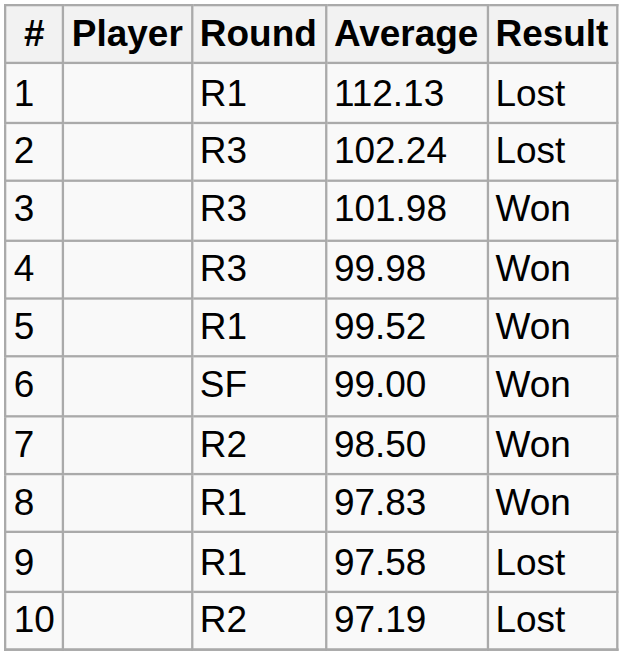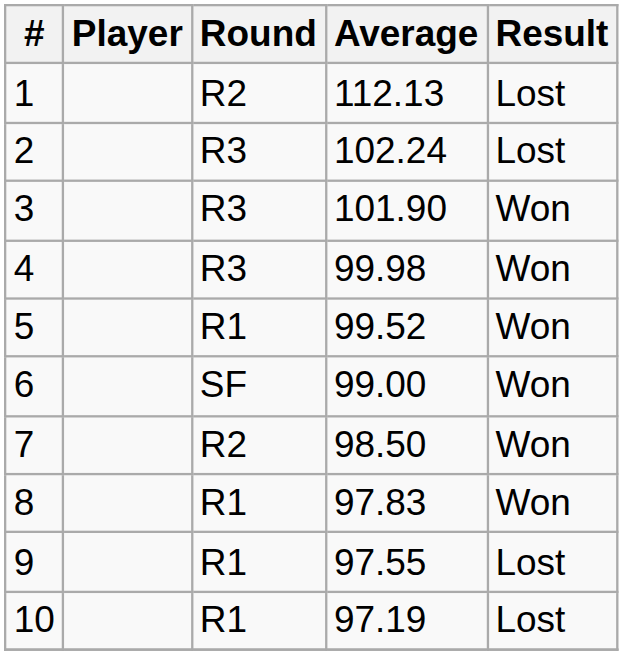 <table class ="wikitable sortable">
 <tr>
 <th>#</th>
 <th>Player</th>
 <th>Round</th>
 <th>Average</th>
 <th>Result</th>
 </tr>
 <tr>
 <td>1</td>
 <td></td>
-<td>R1</td>
+<td>R2</td>
 <td>112.13</td>
 <td>Lost</td>
 </tr>
 <tr>
 <td>2</td>
 <td></td>
 <td>R3</td>
 <td>102.24</td>
 <td>Lost</td>
 </tr>
 <tr>
 <td>3</td>
 <td></td>
 <td>R3</td>
-<td>101.98</td>
+<td>101.90</td>
 <td>Won</td>
 </tr>
 <tr>
 <td>4</td>
 <td></td>
 <td>R3</td>
 <td>99.98</td>
 <td>Won</td>
 </tr>
 <tr>
 <td>5</td>
 <td></td>
 <td>R1</td>
 <td>99.52</td>
 <td>Won</td>
 </tr>
 <tr>
 <td>6</td>
 <td></td>
 <td>SF</td>
 <td>99.00</td>
 <td>Won</td>
 </tr>
 <tr>
 <td>7</td>
 <td></td>
 <td>R2</td>
 <td>98.50</td>
 <td>Won</td>
 </tr>
 <tr>
 <td>8</td>
 <td></td>
 <td>R1</td>
 <td>97.83</td>
 <td>Won</td>
 </tr>
 <tr>
 <td>9</td>
 <td></td>
 <td>R1</td>
-<td>97.58</td>
+<td>97.55</td>
 <td>Lost</td>
 </tr>
 <tr>
 <td>10</td>
 <td></td>
-<td>R2</td>
+<td>R1</td>
 <td>97.19</td>
 <td>Lost</td>
 </tr>
 <tr>
 </tr>
 </table>
